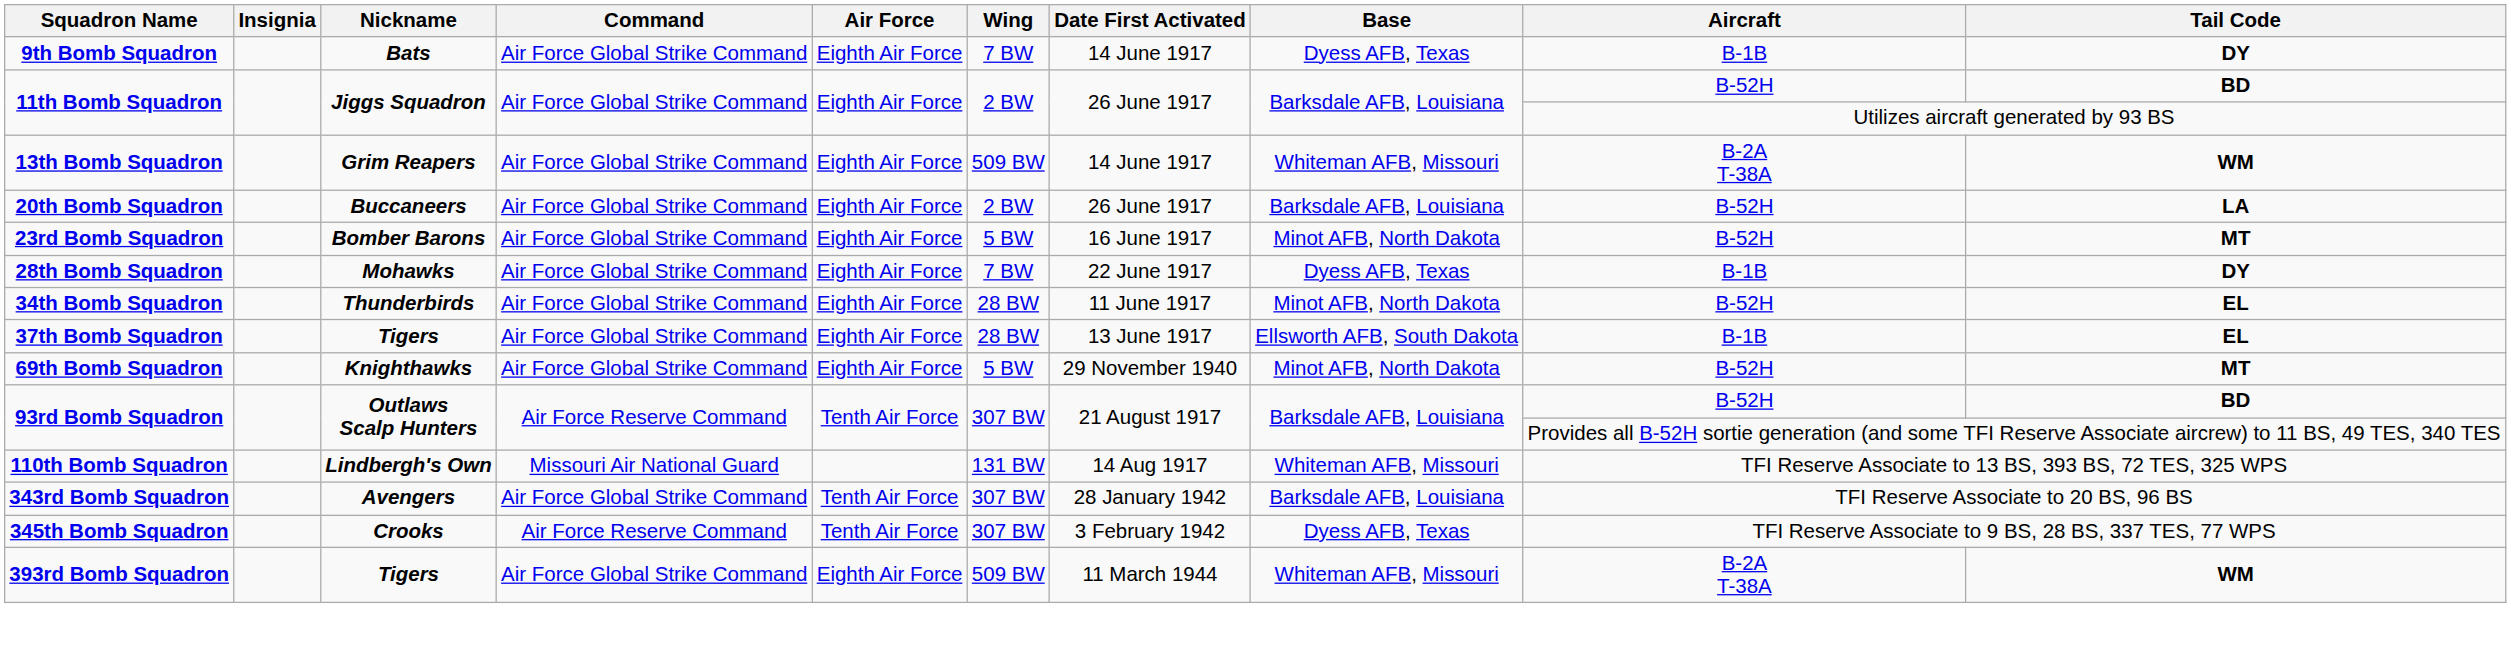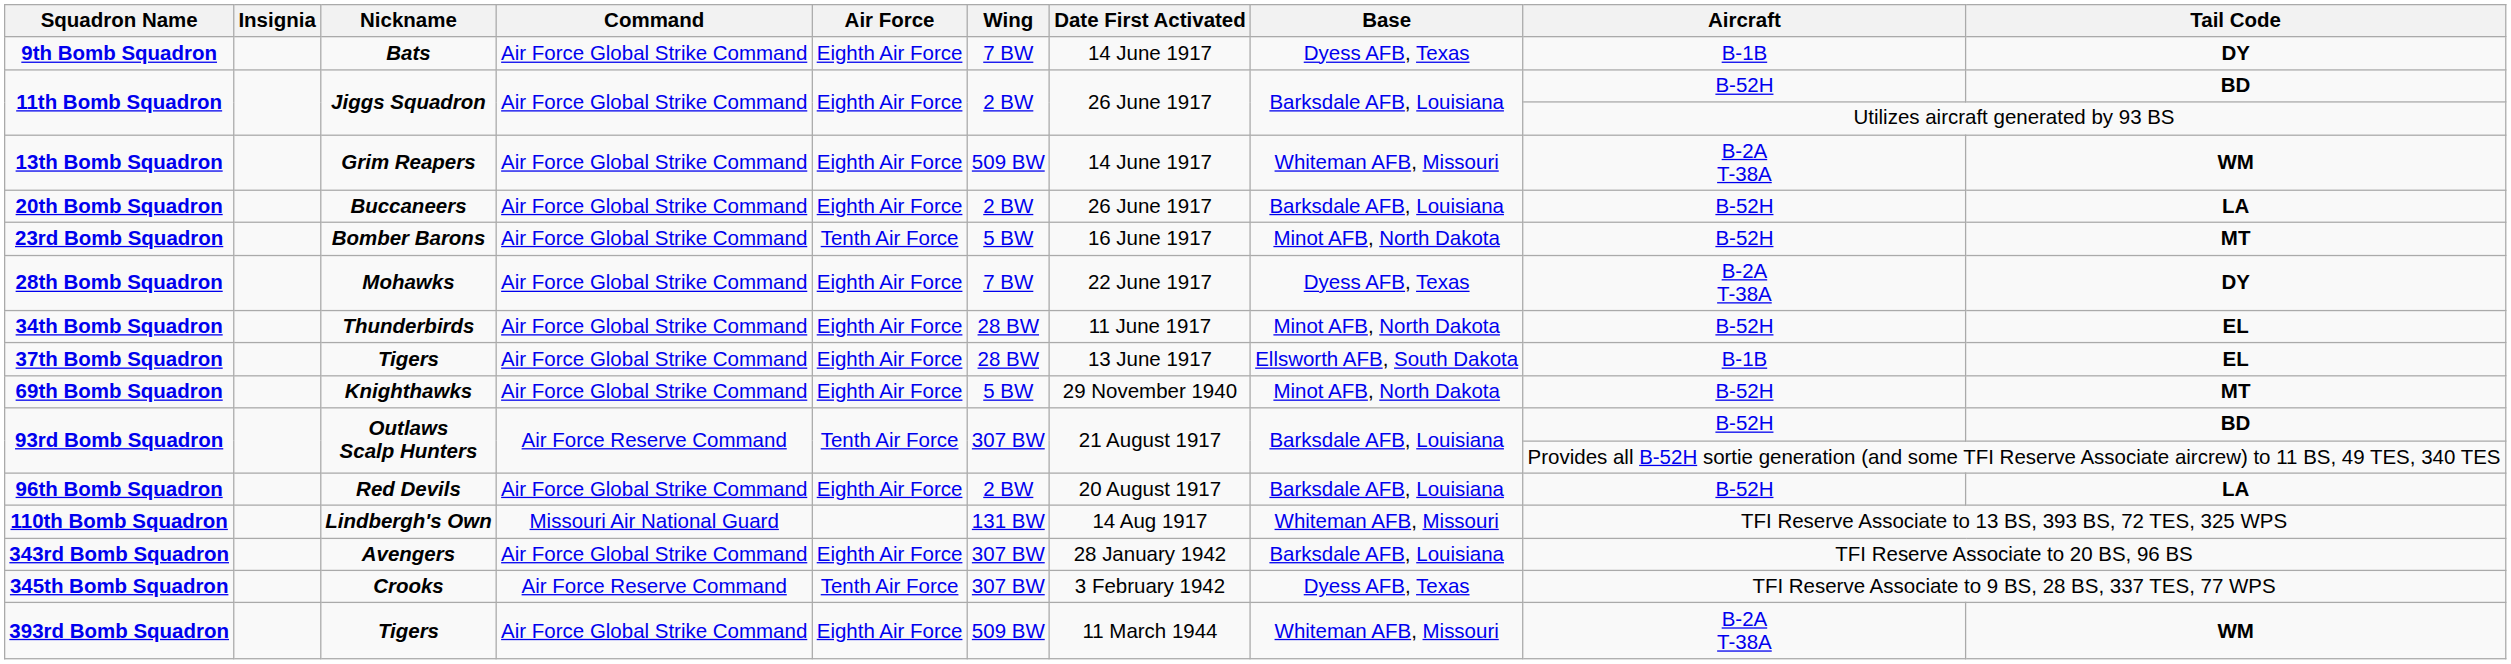 <table class="wikitable sortable" style="text-align:center;">
 <tr>
 <th>Squadron Name</th>
 <th>Insignia</th>
 <th>Nickname</th>
 <th>Command</th>
 <th>Air Force</th>
 <th>Wing</th>
 <th>Date First Activated</th>
 <th>Base</th>
 <th>Aircraft</th>
 <th>Tail Code</th>
 </tr>
 <tr>
 <td><strong><a href='#'>9th Bomb Squadron</a></strong></td>
 <td></td>
 <td><strong><em>Bats</em></strong></td>
 <td><a href='#'>Air Force Global Strike Command</a></td>
 <td><a href='#'>Eighth Air Force</a></td>
 <td><a href='#'>7 BW</a></td>
 <td>14 June 1917</td>
 <td><a href='#'>Dyess AFB</a>, <a href='#'>Texas</a></td>
 <td><a href='#'>B-1B</a></td>
 <td><strong>DY</strong></td>
 </tr>
 <tr>
 <td rowspan="2"><strong><a href='#'>11th Bomb Squadron</a></strong></td>
 <td rowspan="2"></td>
 <td rowspan="2"><strong><em>Jiggs Squadron</em></strong></td>
 <td rowspan="2"><a href='#'>Air Force Global Strike Command</a></td>
 <td rowspan="2"><a href='#'>Eighth Air Force</a></td>
 <td rowspan="2"><a href='#'>2 BW</a></td>
 <td rowspan="2">26 June 1917</td>
 <td rowspan="2"><a href='#'>Barksdale AFB</a>, <a href='#'>Louisiana</a></td>
 <td><a href='#'>B-52H</a></td>
 <td><strong>BD</strong></td>
 </tr>
 <tr>
 <td colspan="2">Utilizes aircraft generated by 93 BS</td>
 </tr>
 <tr>
 <td><strong><a href='#'>13th Bomb Squadron</a></strong></td>
 <td></td>
 <td><strong><em>Grim Reapers</em></strong></td>
 <td><a href='#'>Air Force Global Strike Command</a></td>
 <td><a href='#'>Eighth Air Force</a></td>
 <td><a href='#'>509 BW</a></td>
 <td>14 June 1917</td>
 <td><a href='#'>Whiteman AFB</a>, <a href='#'>Missouri</a></td>
 <td><a href='#'>B-2A</a><br><a href='#'>T-38A</a></td>
 <td><strong>WM</strong></td>
 </tr>
 <tr>
 <td><strong><a href='#'>20th Bomb Squadron</a></strong></td>
 <td></td>
 <td><strong><em>Buccaneers</em></strong></td>
 <td><a href='#'>Air Force Global Strike Command</a></td>
 <td><a href='#'>Eighth Air Force</a></td>
 <td><a href='#'>2 BW</a></td>
 <td>26 June 1917</td>
 <td><a href='#'>Barksdale AFB</a>, <a href='#'>Louisiana</a></td>
 <td><a href='#'>B-52H</a></td>
 <td><strong>LA</strong></td>
 </tr>
 <tr>
 <td><strong><a href='#'>23rd Bomb Squadron</a></strong></td>
 <td></td>
 <td><strong><em>Bomber Barons</em></strong></td>
 <td><a href='#'>Air Force Global Strike Command</a></td>
-<td><a href='#'>Eighth Air Force</a></td>
+<td><a href='#'>Tenth Air Force</a></td>
 <td><a href='#'>5 BW</a></td>
 <td>16 June 1917</td>
 <td><a href='#'>Minot AFB</a>, <a href='#'>North Dakota</a></td>
 <td><a href='#'>B-52H</a></td>
 <td><strong>MT</strong></td>
 </tr>
 <tr>
 <td><strong><a href='#'>28th Bomb Squadron</a></strong></td>
 <td></td>
 <td><strong><em>Mohawks</em></strong></td>
 <td><a href='#'>Air Force Global Strike Command</a></td>
 <td><a href='#'>Eighth Air Force</a></td>
 <td><a href='#'>7 BW</a></td>
 <td>22 June 1917</td>
 <td><a href='#'>Dyess AFB</a>, <a href='#'>Texas</a></td>
-<td><a href='#'>B-1B</a></td>
+<td><a href='#'>B-2A</a><br><a href='#'>T-38A</a></td>
 <td><strong>DY</strong></td>
 </tr>
 <tr>
 <td><strong><a href='#'>34th Bomb Squadron</a></strong></td>
 <td></td>
 <td><strong><em>Thunderbirds</em></strong></td>
 <td><a href='#'>Air Force Global Strike Command</a></td>
 <td><a href='#'>Eighth Air Force</a></td>
 <td><a href='#'>28 BW</a></td>
 <td>11 June 1917</td>
 <td><a href='#'>Minot AFB</a>, <a href='#'>North Dakota</a></td>
 <td><a href='#'>B-52H</a></td>
 <td><strong>EL</strong></td>
 </tr>
 <tr>
 <td><strong><a href='#'>37th Bomb Squadron</a></strong></td>
 <td></td>
 <td><strong><em>Tigers</em></strong></td>
 <td><a href='#'>Air Force Global Strike Command</a></td>
 <td><a href='#'>Eighth Air Force</a></td>
 <td><a href='#'>28 BW</a></td>
 <td>13 June 1917</td>
 <td><a href='#'>Ellsworth AFB</a>, <a href='#'>South Dakota</a></td>
 <td><a href='#'>B-1B</a></td>
 <td><strong>EL</strong></td>
 </tr>
 <tr>
 <td><strong><a href='#'>69th Bomb Squadron</a></strong></td>
 <td></td>
 <td><strong><em>Knighthawks</em></strong></td>
 <td><a href='#'>Air Force Global Strike Command</a></td>
 <td><a href='#'>Eighth Air Force</a></td>
 <td><a href='#'>5 BW</a></td>
 <td>29 November 1940</td>
 <td><a href='#'>Minot AFB</a>, <a href='#'>North Dakota</a></td>
 <td><a href='#'>B-52H</a></td>
 <td><strong>MT</strong></td>
 </tr>
 <tr>
 <td rowspan="2"><strong><a href='#'>93rd Bomb Squadron</a></strong></td>
 <td rowspan="2"></td>
 <td rowspan="2"><strong><em>Outlaws</em></strong><br><strong><em>Scalp Hunters</em></strong></td>
 <td rowspan="2"><a href='#'>Air Force Reserve Command</a></td>
 <td rowspan="2"><a href='#'>Tenth Air Force</a></td>
 <td rowspan="2"><a href='#'>307 BW</a></td>
 <td rowspan="2">21 August 1917</td>
 <td rowspan="2"><a href='#'>Barksdale AFB</a>, <a href='#'>Louisiana</a></td>
 <td><a href='#'>B-52H</a></td>
 <td><strong>BD</strong></td>
 </tr>
 <tr>
 <td colspan="2">Provides all <a href='#'>B-52H</a> sortie generation (and some TFI Reserve Associate aircrew) to 11 BS, 49 TES, 340 TES<strong></strong></td>
 </tr>
 <tr>
+<td><strong><a href='#'>96th Bomb Squadron</a></strong></td>
+<td></td>
+<td><strong><em>Red Devils</em></strong></td>
+<td><a href='#'>Air Force Global Strike Command</a></td>
+<td><a href='#'>Eighth Air Force</a></td>
+<td><a href='#'>2 BW</a></td>
+<td>20 August 1917</td>
+<td><a href='#'>Barksdale AFB</a>, <a href='#'>Louisiana</a></td>
+<td><a href='#'>B-52H</a></td>
+<td><strong>LA</strong></td>
+</tr>
+<tr>
 <td><strong><a href='#'>110th Bomb Squadron</a></strong></td>
 <td></td>
 <td><strong><em>Lindbergh's Own</em></strong></td>
 <td><a href='#'>Missouri Air National Guard</a></td>
 <td></td>
 <td><a href='#'>131 BW</a></td>
 <td>14 Aug 1917</td>
 <td><a href='#'>Whiteman AFB</a>, <a href='#'>Missouri</a></td>
 <td colspan="2">TFI Reserve Associate to 13 BS, 393 BS, 72 TES, 325 WPS<strong></strong></td>
 </tr>
 <tr>
 <td><strong><a href='#'>343rd Bomb Squadron</a></strong></td>
 <td></td>
 <td><strong><em>Avengers</em></strong></td>
 <td><a href='#'>Air Force Global Strike Command</a></td>
-<td><a href='#'>Tenth Air Force</a></td>
+<td><a href='#'>Eighth Air Force</a></td>
 <td><a href='#'>307 BW</a></td>
 <td>28 January 1942</td>
 <td><a href='#'>Barksdale AFB</a>, <a href='#'>Louisiana</a></td>
 <td colspan="2">TFI Reserve Associate to 20 BS, 96 BS<strong></strong></td>
 </tr>
 <tr>
 <td><strong><a href='#'>345th Bomb Squadron</a></strong></td>
 <td></td>
 <td><strong><em>Crooks</em></strong></td>
 <td><a href='#'>Air Force Reserve Command</a></td>
 <td><a href='#'>Tenth Air Force</a></td>
 <td><a href='#'>307 BW</a></td>
 <td>3 February 1942</td>
 <td><a href='#'>Dyess AFB</a>, <a href='#'>Texas</a></td>
 <td colspan="2">TFI Reserve Associate to 9 BS, 28 BS, 337 TES, 77 WPS<strong></strong></td>
 </tr>
 <tr>
 <td><strong><a href='#'>393rd Bomb Squadron</a></strong></td>
 <td></td>
 <td><strong><em>Tigers</em></strong></td>
 <td><a href='#'>Air Force Global Strike Command</a></td>
 <td><a href='#'>Eighth Air Force</a></td>
 <td><a href='#'>509 BW</a></td>
 <td>11 March 1944</td>
 <td><a href='#'>Whiteman AFB</a>, <a href='#'>Missouri</a></td>
 <td><a href='#'>B-2A</a><br><a href='#'>T-38A</a></td>
 <td><strong>WM </strong></td>
 </tr>
 </table>
